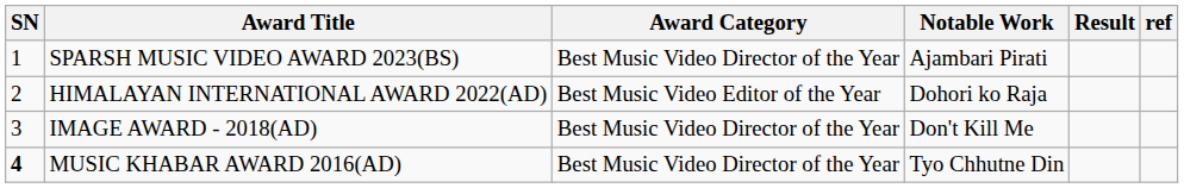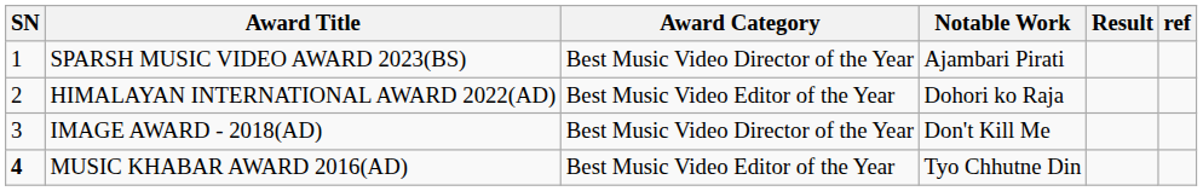 <table class="wikitable sortable">
 <tr>
 <th>SN</th>
 <th>Award Title</th>
 <th>Award Category</th>
 <th>Notable Work</th>
 <th>Result</th>
 <th>ref</th>
 </tr>
 <tr>
 <td>1</td>
 <td>SPARSH MUSIC VIDEO AWARD 2023(BS)</td>
 <td>Best Music Video Director of the Year</td>
 <td>Ajambari Pirati</td>
 <td></td>
 <td></td>
 </tr>
 <tr>
 <td>2</td>
 <td>HIMALAYAN INTERNATIONAL AWARD 2022(AD)</td>
 <td>Best Music Video Editor of the Year</td>
 <td>Dohori ko Raja</td>
 <td></td>
 <td></td>
 </tr>
 <tr>
 <td>3</td>
 <td>IMAGE AWARD - 2018(AD)</td>
 <td>Best Music Video Director of the Year</td>
 <td>Don't Kill Me</td>
 <td></td>
 <td></td>
 </tr>
 <tr>
 <td><strong>4</strong></td>
 <td>MUSIC KHABAR AWARD 2016(AD)</td>
-<td>Best Music Video Director of the Year</td>
+<td>Best Music Video Editor of the Year</td>
 <td>Tyo Chhutne Din</td>
 <td></td>
 <td></td>
 </tr>
 </table>
